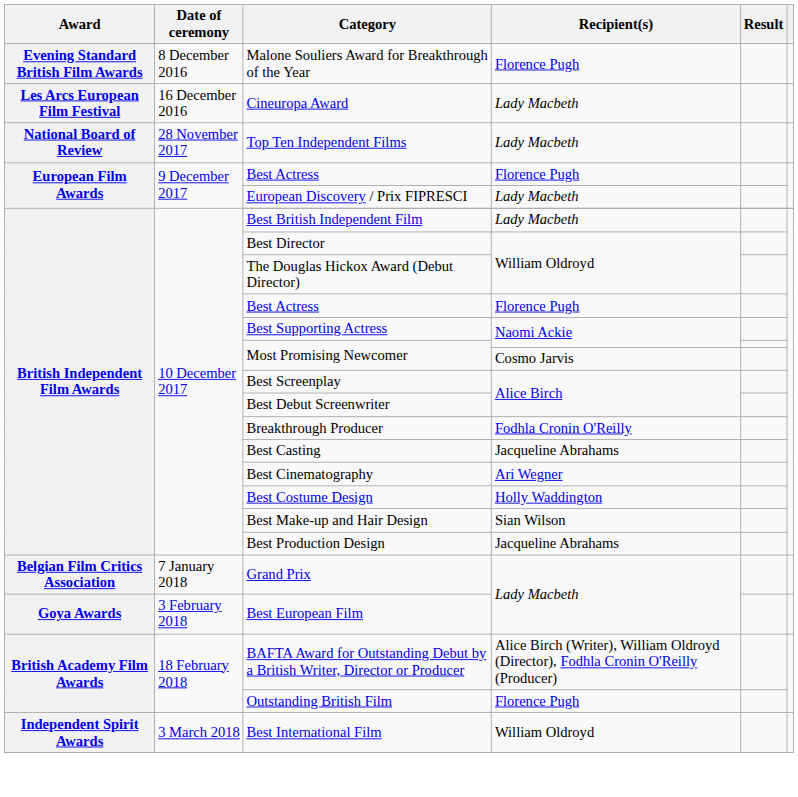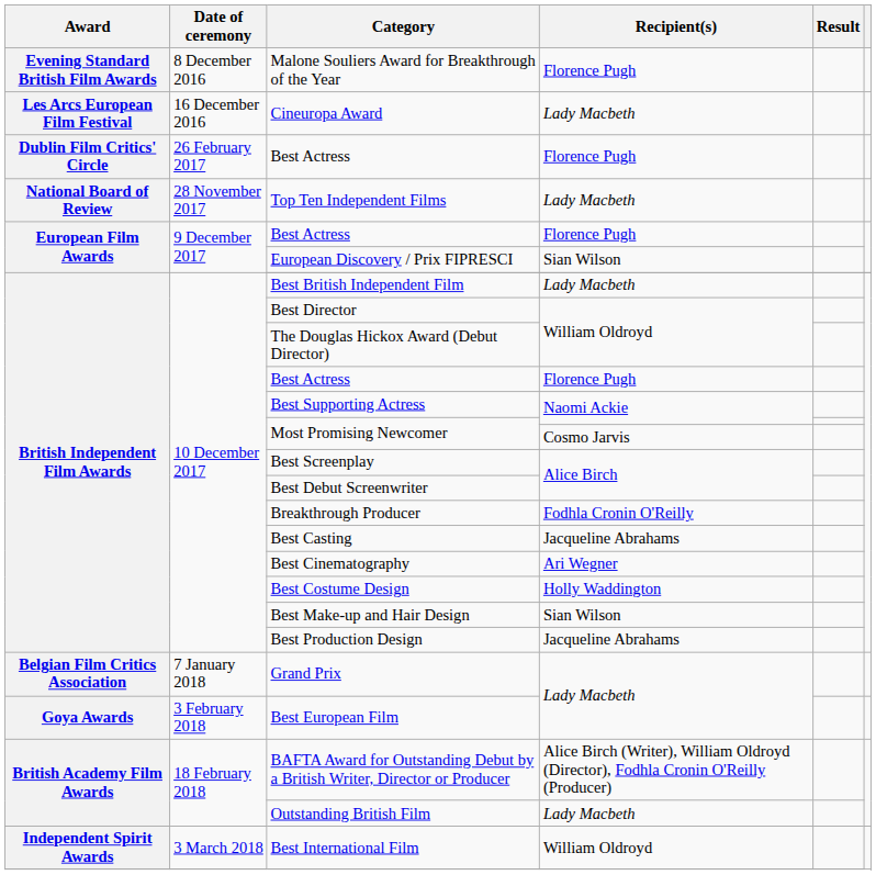 <table class="wikitable plainrowheaders sortable">
 <tr>
 <th scope="col">Award</th>
 <th scope="col">Date of ceremony</th>
 <th scope="col">Category</th>
 <th scope="col">Recipient(s)</th>
 <th scope="col">Result</th>
 <th scope="col" class="unsortable"></th>
 </tr>
 <tr>
 <th scope="row" rowspan="1"><a href='#'>Evening Standard British Film Awards</a></th>
 <td>8 December 2016</td>
 <td>Malone Souliers Award for Breakthrough of the Year</td>
 <td><a href='#'>Florence Pugh</a></td>
 <td></td>
 <td style="text-align:center;"></td>
 </tr>
 <tr>
 <th scope="row" rowspan="1"><a href='#'>Les Arcs European Film Festival</a></th>
 <td>16 December 2016</td>
 <td><a href='#'>Cineuropa Award</a></td>
 <td><em>Lady Macbeth</em></td>
 <td></td>
 <td style="text-align:center;"></td>
 </tr>
 <tr>
+<th scope="row" rowspan="1"><a href='#'>Dublin Film Critics' Circle</a></th>
+<td><a href='#'>26 February 2017</a></td>
+<td>Best Actress</td>
+<td><a href='#'>Florence Pugh</a></td>
+<td></td>
+<td style="text-align:center;"></td>
+</tr>
+<tr>
 <th scope="row" rowspan="1"><a href='#'>National Board of Review</a></th>
 <td><a href='#'>28 November 2017</a></td>
 <td><a href='#'>Top Ten Independent Films</a></td>
 <td><em>Lady Macbeth</em></td>
 <td></td>
 <td style="text-align:center;"></td>
 </tr>
 <tr>
 <th scope="row" rowspan="2"><a href='#'>European Film Awards</a></th>
 <td rowspan="2"><a href='#'>9 December 2017</a></td>
 <td><a href='#'>Best Actress</a></td>
 <td><a href='#'>Florence Pugh</a></td>
 <td></td>
 <td style="text-align:center;" rowspan="2"></td>
 </tr>
 <tr>
 <td><a href='#'>European Discovery</a> / Prix FIPRESCI</td>
-<td><em>Lady Macbeth</em></td>
+<td>Sian Wilson</td>
 <td></td>
 </tr>
 <tr>
 <th scope="row" rowspan="16"><a href='#'>British Independent Film Awards</a></th>
 <td rowspan="16"><a href='#'>10 December 2017</a></td>
 </tr>
 <tr>
 <td><a href='#'>Best British Independent Film</a></td>
 <td><em>Lady Macbeth</em></td>
 <td></td>
 <td style="text-align:center;" rowspan="15"></td>
 </tr>
 <tr>
 <td>Best Director</td>
 <td rowspan="2">William Oldroyd</td>
 <td></td>
 </tr>
 <tr>
 <td>The Douglas Hickox Award (Debut Director)</td>
 <td></td>
 </tr>
 <tr>
 <td><a href='#'>Best Actress</a></td>
 <td><a href='#'>Florence Pugh</a></td>
 <td></td>
 </tr>
 <tr>
 <td><a href='#'>Best Supporting Actress</a></td>
 <td rowspan="2"><a href='#'>Naomi Ackie</a></td>
 <td></td>
 </tr>
 <tr>
 <td rowspan="2">Most Promising Newcomer</td>
 <td></td>
 </tr>
 <tr>
 <td>Cosmo Jarvis</td>
 <td></td>
 </tr>
 <tr>
 <td>Best Screenplay</td>
 <td rowspan="2"><a href='#'>Alice Birch</a></td>
 <td></td>
 </tr>
 <tr>
 <td>Best Debut Screenwriter</td>
 <td></td>
 </tr>
 <tr>
 <td>Breakthrough Producer</td>
 <td><a href='#'>Fodhla Cronin O'Reilly</a></td>
 <td></td>
 </tr>
 <tr>
 <td>Best Casting</td>
 <td>Jacqueline Abrahams</td>
 <td></td>
 </tr>
 <tr>
 <td>Best Cinematography</td>
 <td><a href='#'>Ari Wegner</a></td>
 <td></td>
 </tr>
 <tr>
 <td><a href='#'>Best Costume Design</a></td>
 <td><a href='#'>Holly Waddington</a></td>
 <td></td>
 </tr>
 <tr>
 <td>Best Make-up and Hair Design</td>
 <td>Sian Wilson</td>
 <td></td>
 </tr>
 <tr>
 <td>Best Production Design</td>
 <td>Jacqueline Abrahams</td>
 <td></td>
 </tr>
 <tr>
 <th scope="row" rowspan="1"><a href='#'>Belgian Film Critics Association</a></th>
 <td>7 January 2018</td>
 <td><a href='#'>Grand Prix</a></td>
 <td rowspan="2"><em>Lady Macbeth</em></td>
 <td></td>
 <td style="text-align:center;"></td>
 </tr>
 <tr>
 <th scope="row" rowspan="1"><a href='#'>Goya Awards</a></th>
 <td><a href='#'>3 February 2018</a></td>
 <td><a href='#'>Best European Film</a></td>
 <td></td>
 <td style="text-align:center;"></td>
 </tr>
 <tr>
 <th scope="row" rowspan="2"><a href='#'>British Academy Film Awards</a></th>
 <td rowspan="2"><a href='#'>18 February 2018</a></td>
 <td><a href='#'>BAFTA Award for Outstanding Debut by a British Writer, Director or Producer</a></td>
 <td>Alice Birch (Writer), William Oldroyd (Director), <a href='#'>Fodhla Cronin O'Reilly</a> (Producer)</td>
 <td></td>
 <td style="text-align:center;" rowspan="2"></td>
 </tr>
 <tr>
 <td><a href='#'>Outstanding British Film</a></td>
-<td><a href='#'>Florence Pugh</a></td>
+<td><em>Lady Macbeth</em></td>
 <td></td>
 </tr>
 <tr>
 <th scope="row" rowspan="1"><a href='#'>Independent Spirit Awards</a></th>
 <td><a href='#'>3 March 2018</a></td>
 <td><a href='#'>Best International Film</a></td>
 <td>William Oldroyd</td>
 <td></td>
 <td style="text-align:center;" rowspan="6"></td>
 </tr>
 <tr>
 </tr>
 </table>
